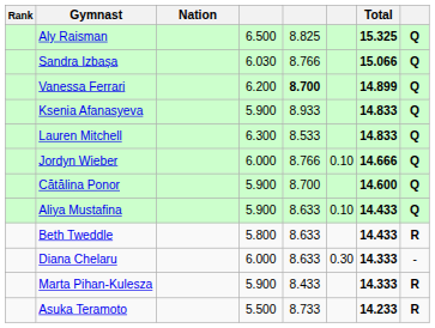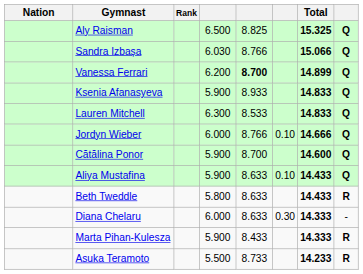 <table class="wikitable sortable" style="text-align:center;">
 <tr>
+<th scope="col"  style="width:100px;">Nation</th>
+<th scope="col"  style="width:150px;">Gymnast</th>
 <th scope="col"  style="width:15px;"><small>Rank</small></th>
-<th scope="col"  style="width:150px;">Gymnast</th>
-<th scope="col"  style="width:100px;">Nation</th>
 <th scope="col"  style="width:50px;"><small></small></th>
 <th scope="col"  style="width:50px;"><small></small></th>
 <th scope="col"  style="width:20px;"><small></small></th>
 <th scope="col"  style="width:50px;">Total</th>
 <th scope="col"  style="width:30px;"><small></small></th>
 </tr>
 <tr bgcolor=ccffcc>
+<td style="text-align:left;"><small></small></td>
+<td style="height:25px; text-align:left;"><a href='#'>Aly Raisman</a></td>
 <td scope=row style="text-align:center"></td>
-<td style="height:25px; text-align:left;"><a href='#'>Aly Raisman</a></td>
-<td style="text-align:left;"><small></small></td>
 <td>6.500</td>
 <td>8.825</td>
 <td></td>
 <td><strong>15.325</strong></td>
 <td><strong>Q</strong></td>
 </tr>
 <tr bgcolor=ccffcc>
+<td style="text-align:left;"><small></small></td>
+<td style="height:25px; text-align:left;"><a href='#'>Sandra Izbașa</a></td>
 <td scope=row style="text-align:center"></td>
-<td style="height:25px; text-align:left;"><a href='#'>Sandra Izbașa</a></td>
-<td style="text-align:left;"><small></small></td>
 <td>6.030</td>
 <td>8.766</td>
 <td></td>
 <td><strong>15.066</strong></td>
 <td><strong>Q</strong></td>
 </tr>
 <tr bgcolor=ccffcc>
+<td style="text-align:left;"><small></small></td>
+<td style="height:25px; text-align:left;"><a href='#'>Vanessa Ferrari</a></td>
 <td scope=row style="text-align:center"></td>
-<td style="height:25px; text-align:left;"><a href='#'>Vanessa Ferrari</a></td>
-<td style="text-align:left;"><small></small></td>
 <td>6.200</td>
 <td><strong>8.700</strong></td>
 <td></td>
 <td><strong>14.899</strong></td>
 <td><strong>Q</strong></td>
 </tr>
 <tr bgcolor=ccffcc>
+<td style="text-align:left;"><small></small></td>
+<td style="height:25px; text-align:left;"><a href='#'>Ksenia Afanasyeva</a></td>
 <td scope=row style="text-align:center"></td>
-<td style="height:25px; text-align:left;"><a href='#'>Ksenia Afanasyeva</a></td>
-<td style="text-align:left;"><small></small></td>
 <td>5.900</td>
 <td>8.933</td>
 <td></td>
 <td><strong>14.833</strong></td>
 <td><strong>Q</strong></td>
 </tr>
 <tr bgcolor=ccffcc>
+<td style="text-align:left;"><small></small></td>
+<td style="height:25px; text-align:left;"><a href='#'>Lauren Mitchell</a></td>
 <td scope=row style="text-align:center"></td>
-<td style="height:25px; text-align:left;"><a href='#'>Lauren Mitchell</a></td>
-<td style="text-align:left;"><small></small></td>
 <td>6.300</td>
 <td>8.533</td>
 <td></td>
 <td><strong>14.833</strong></td>
 <td><strong>Q</strong></td>
 </tr>
 <tr bgcolor=ccffcc>
+<td style="text-align:left;"><small></small></td>
+<td style="height:25px; text-align:left;"><a href='#'>Jordyn Wieber</a></td>
 <td scope=row style="text-align:center"></td>
-<td style="height:25px; text-align:left;"><a href='#'>Jordyn Wieber</a></td>
-<td style="text-align:left;"><small></small></td>
 <td>6.000</td>
 <td>8.766</td>
 <td>0.10</td>
 <td><strong>14.666</strong></td>
 <td><strong>Q</strong></td>
 </tr>
 <tr bgcolor=ccffcc>
+<td style="text-align:left;"><small></small></td>
+<td style="height:25px; text-align:left;"><a href='#'>Cătălina Ponor</a></td>
 <td scope=row style="text-align:center"></td>
-<td style="height:25px; text-align:left;"><a href='#'>Cătălina Ponor</a></td>
-<td style="text-align:left;"><small></small></td>
 <td>5.900</td>
 <td>8.700</td>
 <td></td>
 <td><strong>14.600</strong></td>
 <td><strong>Q</strong></td>
 </tr>
 <tr bgcolor=ccffcc>
+<td style="text-align:left;"><small></small></td>
+<td style="height:25px; text-align:left;"><a href='#'>Aliya Mustafina</a></td>
 <td scope=row style="text-align:center"></td>
-<td style="height:25px; text-align:left;"><a href='#'>Aliya Mustafina</a></td>
-<td style="text-align:left;"><small></small></td>
 <td>5.900</td>
 <td>8.633</td>
 <td>0.10</td>
 <td><strong>14.433</strong></td>
 <td><strong>Q</strong></td>
 </tr>
 <tr>
+<td style="text-align:left;"><small></small></td>
+<td style="height:25px; text-align:left;"><a href='#'>Beth Tweddle</a></td>
 <td scope=row style="text-align:center"></td>
-<td style="height:25px; text-align:left;"><a href='#'>Beth Tweddle</a></td>
-<td style="text-align:left;"><small></small></td>
 <td>5.800</td>
 <td>8.633</td>
 <td></td>
 <td><strong>14.433</strong></td>
 <td><strong>R</strong></td>
 </tr>
 <tr>
+<td style="text-align:left;"><small></small></td>
+<td style="height:25px; text-align:left;"><a href='#'>Diana Chelaru</a></td>
 <td scope=row style="text-align:center"></td>
-<td style="height:25px; text-align:left;"><a href='#'>Diana Chelaru</a></td>
-<td style="text-align:left;"><small></small></td>
 <td>6.000</td>
 <td>8.633</td>
 <td>0.30</td>
 <td><strong>14.333</strong></td>
 <td>-</td>
 </tr>
 <tr>
+<td style="text-align:left;"><small></small></td>
+<td style="height:25px; text-align:left;"><a href='#'>Marta Pihan-Kulesza</a></td>
 <td scope=row style="text-align:center"></td>
-<td style="height:25px; text-align:left;"><a href='#'>Marta Pihan-Kulesza</a></td>
-<td style="text-align:left;"><small></small></td>
 <td>5.900</td>
 <td>8.433</td>
 <td></td>
 <td><strong>14.333</strong></td>
 <td><strong>R</strong></td>
 </tr>
 <tr>
+<td style="text-align:left;"><small></small></td>
+<td style="height:25px; text-align:left;"><a href='#'>Asuka Teramoto</a></td>
 <td scope=row style="text-align:center"></td>
-<td style="height:25px; text-align:left;"><a href='#'>Asuka Teramoto</a></td>
-<td style="text-align:left;"><small></small></td>
 <td>5.500</td>
 <td>8.733</td>
 <td></td>
 <td><strong>14.233</strong></td>
 <td><strong>R</strong></td>
 </tr>
 </table>
